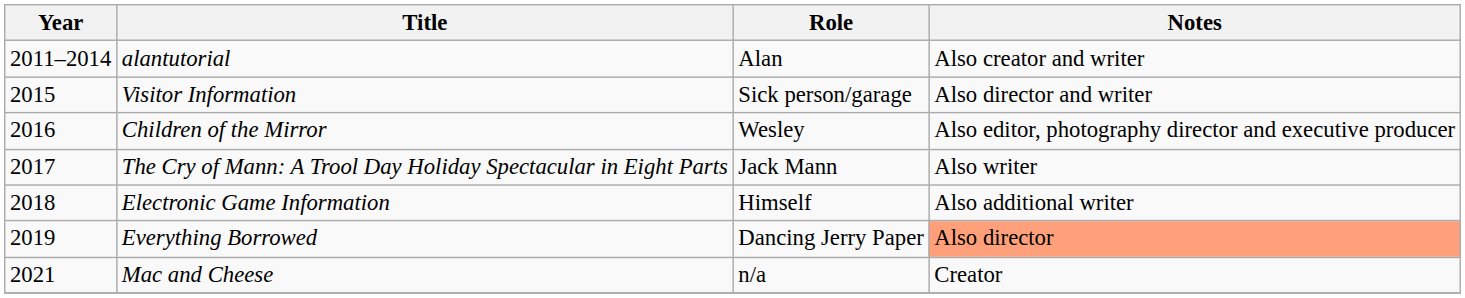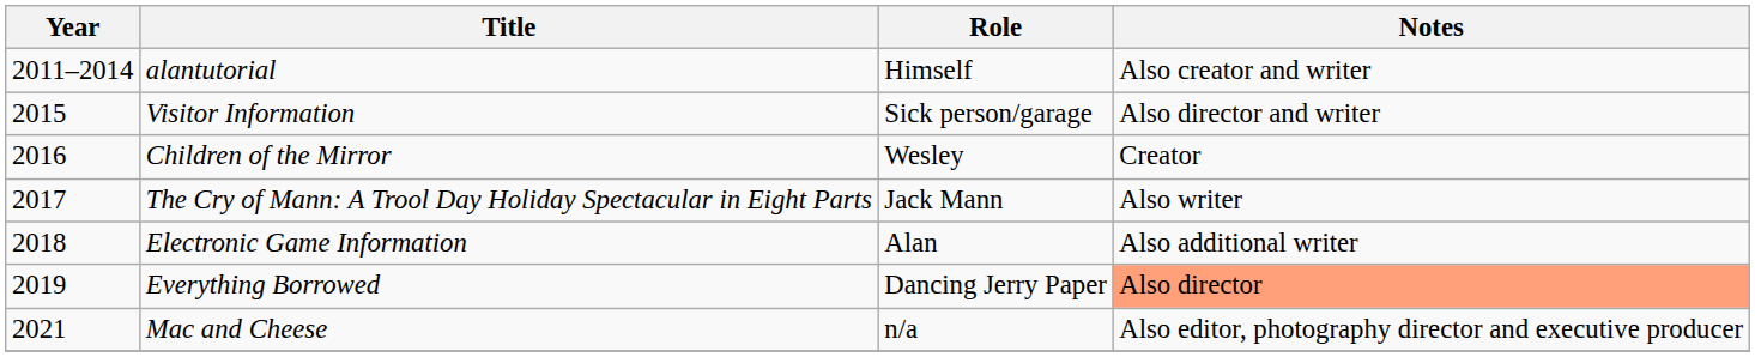 <table class="wikitable">
 <tr>
 <th>Year</th>
 <th>Title</th>
 <th>Role</th>
 <th>Notes</th>
 </tr>
 <tr>
 <td>2011–2014</td>
 <td><em>alantutorial</em></td>
-<td>Alan</td>
+<td>Himself</td>
 <td>Also creator and writer</td>
 </tr>
 <tr>
 <td>2015</td>
 <td><em>Visitor Information</em></td>
 <td>Sick person/garage</td>
 <td>Also director and writer</td>
 </tr>
 <tr>
 <td>2016</td>
 <td><em>Children of the Mirror</em></td>
 <td>Wesley</td>
-<td>Also editor, photography director and executive producer</td>
+<td>Creator</td>
 </tr>
 <tr>
 <td>2017</td>
 <td><em>The Cry of Mann: A Trool Day Holiday Spectacular in Eight Parts</em></td>
 <td>Jack Mann</td>
 <td>Also writer</td>
 </tr>
 <tr>
 <td>2018</td>
 <td><em>Electronic Game Information</em></td>
-<td>Himself</td>
+<td>Alan</td>
 <td>Also additional writer</td>
 </tr>
 <tr>
 <td>2019</td>
 <td><em>Everything Borrowed</em></td>
 <td>Dancing Jerry Paper</td>
 <td style="background: lightsalmon;">Also director</td>
 </tr>
 <tr>
 <td>2021</td>
 <td><em>Mac and Cheese</em></td>
 <td>n/a</td>
-<td>Creator</td>
+<td>Also editor, photography director and executive producer</td>
 </tr>
 <tr>
 </tr>
 </table>
